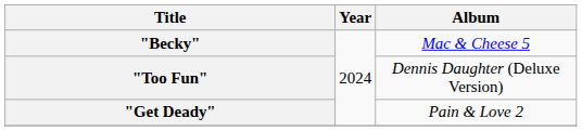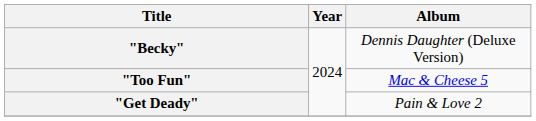 <table class="wikitable plainrowheaders" style="text-align:center;">
 <tr>
 <th scope="col" style="width:20em;">Title</th>
 <th scope="col">Year</th>
 <th scope="col" style="width:12em;">Album</th>
 </tr>
 <tr>
 <th scope="row">"Becky"<br></th>
 <td rowspan="3">2024</td>
-<td><em><a href='#'>Mac & Cheese 5</a></em></td>
+<td><em>Dennis Daughter</em> (Deluxe Version)</td>
 </tr>
 <tr>
 <th scope="row">"Too Fun"<br></th>
-<td><em>Dennis Daughter</em> (Deluxe Version)</td>
+<td><em><a href='#'>Mac & Cheese 5</a></em></td>
 </tr>
 <tr>
 <th scope="row">"Get Deady"<br></th>
 <td><em>Pain & Love 2</em></td>
 </tr>
 <tr>
 </tr>
 </table>
